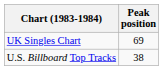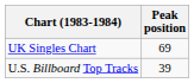 <table class="wikitable sortable">
 <tr>
 <th>Chart (1983-1984)</th>
 <th>Peak<br>position</th>
 </tr>
 <tr>
 <td><a href='#'>UK Singles Chart</a></td>
 <td align="center">69</td>
 </tr>
 <tr>
 <td>U.S. <em>Billboard</em> <a href='#'>Top Tracks</a></td>
-<td align="center">38</td>
+<td align="center">39</td>
 </tr>
 </table>
